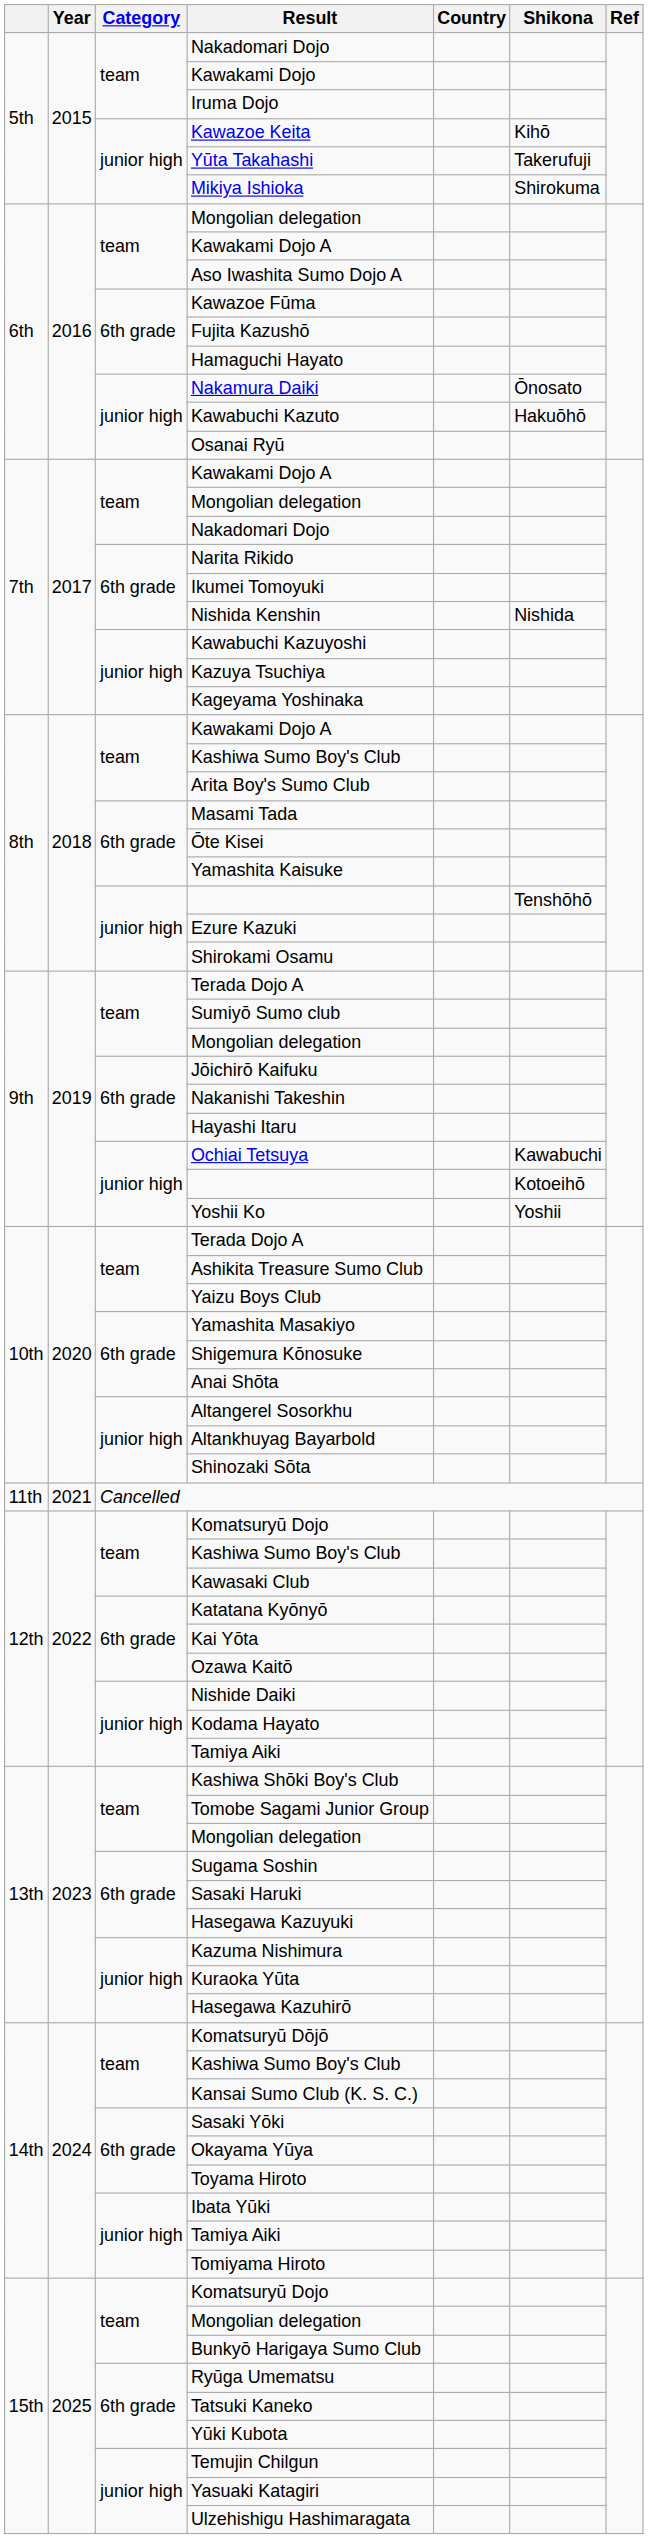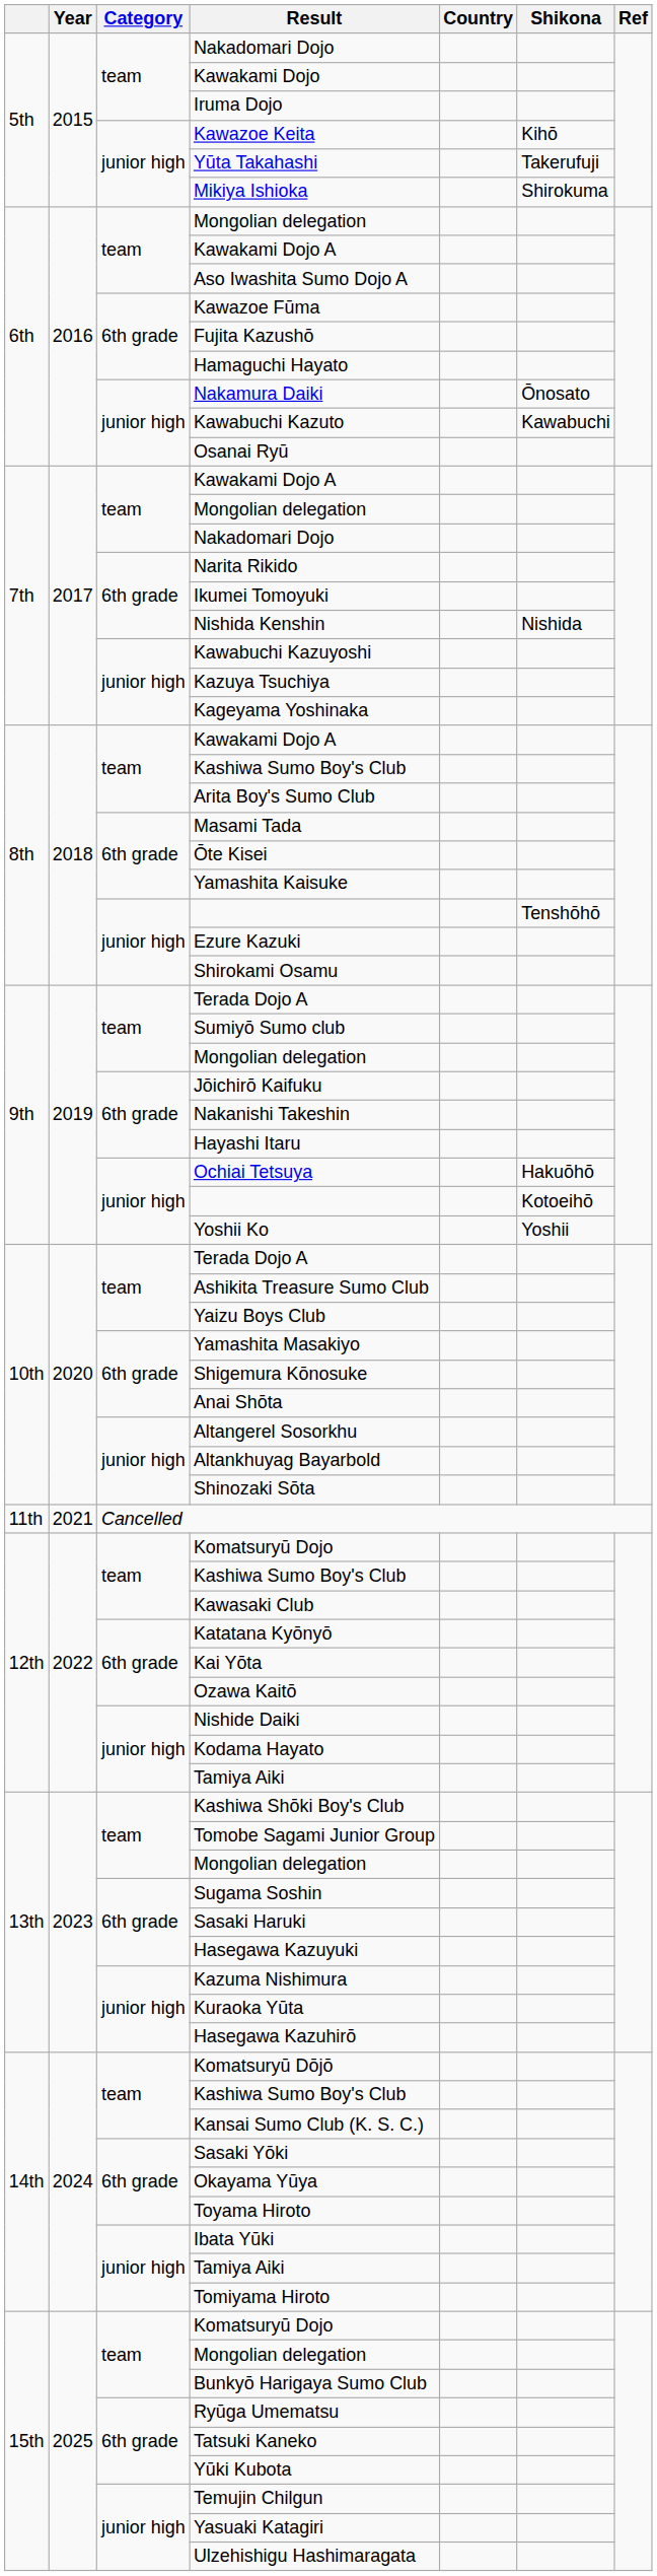 <table class="wikitable">
 <tr>
 <th></th>
 <th>Year</th>
 <th><a href='#'>Category</a></th>
 <th>Result</th>
 <th>Country</th>
 <th>Shikona</th>
 <th>Ref</th>
 </tr>
 <tr>
 <td rowspan="6">5th</td>
 <td rowspan="6">2015</td>
 <td rowspan="3">team</td>
 <td> Nakadomari Dojo</td>
 <td></td>
 <td></td>
 <td rowspan="6"></td>
 </tr>
 <tr>
 <td> Kawakami Dojo</td>
 <td></td>
 <td></td>
 </tr>
 <tr>
 <td> Iruma Dojo</td>
 <td></td>
 <td></td>
 </tr>
 <tr>
 <td rowspan="3">junior high</td>
 <td> <a href='#'>Kawazoe Keita</a></td>
 <td></td>
 <td>Kihō</td>
 </tr>
 <tr>
 <td> <a href='#'>Yūta Takahashi</a></td>
 <td></td>
 <td>Takerufuji</td>
 </tr>
 <tr>
 <td> <a href='#'>Mikiya Ishioka</a></td>
 <td></td>
 <td>Shirokuma</td>
 </tr>
 <tr>
 <td rowspan="9">6th</td>
 <td rowspan="9">2016</td>
 <td rowspan="3">team</td>
 <td> Mongolian delegation</td>
 <td></td>
 <td></td>
 <td rowspan="9"></td>
 </tr>
 <tr>
 <td> Kawakami Dojo A</td>
 <td></td>
 <td></td>
 </tr>
 <tr>
 <td> Aso Iwashita Sumo Dojo A</td>
 <td></td>
 <td></td>
 </tr>
 <tr>
 <td rowspan="3">6th grade</td>
 <td> Kawazoe Fūma</td>
 <td></td>
 <td></td>
 </tr>
 <tr>
 <td> Fujita Kazushō</td>
 <td></td>
 <td></td>
 </tr>
 <tr>
 <td> Hamaguchi Hayato</td>
 <td></td>
 <td></td>
 </tr>
 <tr>
 <td rowspan="3">junior high</td>
 <td> <a href='#'>Nakamura Daiki</a></td>
 <td></td>
 <td>Ōnosato</td>
 </tr>
 <tr>
 <td> Kawabuchi Kazuto</td>
 <td></td>
-<td>Hakuōhō</td>
+<td>Kawabuchi</td>
 </tr>
 <tr>
 <td> Osanai Ryū</td>
 <td></td>
 <td></td>
 </tr>
 <tr>
 <td rowspan="9">7th</td>
 <td rowspan="9">2017</td>
 <td rowspan="3">team</td>
 <td> Kawakami Dojo A</td>
 <td></td>
 <td></td>
 <td rowspan="9"></td>
 </tr>
 <tr>
 <td> Mongolian delegation</td>
 <td></td>
 <td></td>
 </tr>
 <tr>
 <td> Nakadomari Dojo</td>
 <td></td>
 <td></td>
 </tr>
 <tr>
 <td rowspan="3">6th grade</td>
 <td> Narita Rikido</td>
 <td></td>
 <td></td>
 </tr>
 <tr>
 <td> Ikumei Tomoyuki</td>
 <td></td>
 <td></td>
 </tr>
 <tr>
 <td> Nishida Kenshin</td>
 <td></td>
 <td>Nishida</td>
 </tr>
 <tr>
 <td rowspan="3">junior high</td>
 <td> Kawabuchi Kazuyoshi</td>
 <td></td>
 <td></td>
 </tr>
 <tr>
 <td> Kazuya Tsuchiya</td>
 <td></td>
 <td></td>
 </tr>
 <tr>
 <td> Kageyama Yoshinaka</td>
 <td></td>
 <td></td>
 </tr>
 <tr>
 <td rowspan="9">8th</td>
 <td rowspan="9">2018</td>
 <td rowspan="3">team</td>
 <td> Kawakami Dojo A</td>
 <td></td>
 <td></td>
 <td rowspan="9"></td>
 </tr>
 <tr>
 <td> Kashiwa Sumo Boy's Club</td>
 <td></td>
 <td></td>
 </tr>
 <tr>
 <td> Arita Boy's Sumo Club</td>
 <td></td>
 <td></td>
 </tr>
 <tr>
 <td rowspan="3">6th grade</td>
 <td> Masami Tada</td>
 <td></td>
 <td></td>
 </tr>
 <tr>
 <td> Ōte Kisei</td>
 <td></td>
 <td></td>
 </tr>
 <tr>
 <td> Yamashita Kaisuke</td>
 <td></td>
 <td></td>
 </tr>
 <tr>
 <td rowspan="3">junior high</td>
 <td> </td>
 <td></td>
 <td>Tenshōhō</td>
 </tr>
 <tr>
 <td> Ezure Kazuki</td>
 <td></td>
 <td></td>
 </tr>
 <tr>
 <td> Shirokami Osamu</td>
 <td></td>
 <td></td>
 </tr>
 <tr>
 <td rowspan="9">9th</td>
 <td rowspan="9">2019</td>
 <td rowspan="3">team</td>
 <td> Terada Dojo A</td>
 <td></td>
 <td></td>
 <td rowspan="9"></td>
 </tr>
 <tr>
 <td> Sumiyō Sumo club</td>
 <td></td>
 <td></td>
 </tr>
 <tr>
 <td> Mongolian delegation</td>
 <td></td>
 <td></td>
 </tr>
 <tr>
 <td rowspan="3">6th grade</td>
 <td> Jōichirō Kaifuku</td>
 <td></td>
 <td></td>
 </tr>
 <tr>
 <td> Nakanishi Takeshin</td>
 <td></td>
 <td></td>
 </tr>
 <tr>
 <td> Hayashi Itaru</td>
 <td></td>
 <td></td>
 </tr>
 <tr>
 <td rowspan="3">junior high</td>
 <td> <a href='#'>Ochiai Tetsuya</a></td>
 <td></td>
-<td>Kawabuchi</td>
+<td>Hakuōhō</td>
 </tr>
 <tr>
 <td> </td>
 <td></td>
 <td>Kotoeihō</td>
 </tr>
 <tr>
 <td> Yoshii Ko</td>
 <td></td>
 <td>Yoshii</td>
 </tr>
 <tr>
 <td rowspan="9">10th</td>
 <td rowspan="9">2020</td>
 <td rowspan="3">team</td>
 <td> Terada Dojo A</td>
 <td></td>
 <td></td>
 <td rowspan="9"></td>
 </tr>
 <tr>
 <td> Ashikita Treasure Sumo Club</td>
 <td></td>
 <td></td>
 </tr>
 <tr>
 <td> Yaizu Boys Club</td>
 <td></td>
 <td></td>
 </tr>
 <tr>
 <td rowspan="3">6th grade</td>
 <td> Yamashita Masakiyo</td>
 <td></td>
 <td></td>
 </tr>
 <tr>
 <td> Shigemura Kōnosuke</td>
 <td></td>
 <td></td>
 </tr>
 <tr>
 <td> Anai Shōta</td>
 <td></td>
 <td></td>
 </tr>
 <tr>
 <td rowspan="3">junior high</td>
 <td> Altangerel Sosorkhu</td>
 <td></td>
 <td></td>
 </tr>
 <tr>
 <td> Altankhuyag Bayarbold</td>
 <td></td>
 <td></td>
 </tr>
 <tr>
 <td> Shinozaki Sōta</td>
 <td></td>
 <td></td>
 </tr>
 <tr>
 <td>11th</td>
 <td>2021</td>
 <td colspan="5"><em>Cancelled</em></td>
 </tr>
 <tr>
 <td rowspan="9">12th</td>
 <td rowspan="9">2022</td>
 <td rowspan="3">team</td>
 <td> Komatsuryū Dojo</td>
 <td></td>
 <td></td>
 <td rowspan="9"></td>
 </tr>
 <tr>
 <td> Kashiwa Sumo Boy's Club</td>
 <td></td>
 <td></td>
 </tr>
 <tr>
 <td> Kawasaki Club</td>
 <td></td>
 <td></td>
 </tr>
 <tr>
 <td rowspan="3">6th grade</td>
 <td> Katatana Kyōnyō</td>
 <td></td>
 <td></td>
 </tr>
 <tr>
 <td> Kai Yōta</td>
 <td></td>
 <td></td>
 </tr>
 <tr>
 <td> Ozawa Kaitō</td>
 <td></td>
 <td></td>
 </tr>
 <tr>
 <td rowspan="3">junior high</td>
 <td> Nishide Daiki</td>
 <td></td>
 <td></td>
 </tr>
 <tr>
 <td> Kodama Hayato</td>
 <td></td>
 <td></td>
 </tr>
 <tr>
 <td> Tamiya Aiki</td>
 <td></td>
 <td></td>
 </tr>
 <tr>
 <td rowspan="9">13th</td>
 <td rowspan="9">2023</td>
 <td rowspan="3">team</td>
 <td> Kashiwa Shōki Boy's Club</td>
 <td></td>
 <td></td>
 <td rowspan="9"></td>
 </tr>
 <tr>
 <td> Tomobe Sagami Junior Group</td>
 <td></td>
 <td></td>
 </tr>
 <tr>
 <td> Mongolian delegation</td>
 <td></td>
 <td></td>
 </tr>
 <tr>
 <td rowspan="3">6th grade</td>
 <td> Sugama Soshin</td>
 <td></td>
 <td></td>
 </tr>
 <tr>
 <td> Sasaki Haruki</td>
 <td></td>
 <td></td>
 </tr>
 <tr>
 <td> Hasegawa Kazuyuki</td>
 <td></td>
 <td></td>
 </tr>
 <tr>
 <td rowspan="3">junior high</td>
 <td> Kazuma Nishimura</td>
 <td></td>
 <td></td>
 </tr>
 <tr>
 <td> Kuraoka Yūta</td>
 <td></td>
 <td></td>
 </tr>
 <tr>
 <td> Hasegawa Kazuhirō</td>
 <td></td>
 <td></td>
 </tr>
 <tr>
 <td rowspan="9">14th</td>
 <td rowspan="9">2024</td>
 <td rowspan="3">team</td>
 <td> Komatsuryū Dōjō</td>
 <td></td>
 <td></td>
 <td rowspan="9"></td>
 </tr>
 <tr>
 <td> Kashiwa Sumo Boy's Club</td>
 <td></td>
 <td></td>
 </tr>
 <tr>
 <td> Kansai Sumo Club (K. S. C.)</td>
 <td></td>
 <td></td>
 </tr>
 <tr>
 <td rowspan="3">6th grade</td>
 <td> Sasaki Yōki</td>
 <td></td>
 <td></td>
 </tr>
 <tr>
 <td> Okayama Yūya</td>
 <td></td>
 <td></td>
 </tr>
 <tr>
 <td> Toyama Hiroto</td>
 <td></td>
 <td></td>
 </tr>
 <tr>
 <td rowspan="3">junior high</td>
 <td> Ibata Yūki</td>
 <td></td>
 <td></td>
 </tr>
 <tr>
 <td> Tamiya Aiki</td>
 <td></td>
 <td></td>
 </tr>
 <tr>
 <td> Tomiyama Hiroto</td>
 <td></td>
 <td></td>
 </tr>
 <tr>
 <td rowspan="9">15th</td>
 <td rowspan="9">2025</td>
 <td rowspan="3">team</td>
 <td> Komatsuryū Dojo</td>
 <td></td>
 <td></td>
 <td rowspan="9"></td>
 </tr>
 <tr>
 <td> Mongolian delegation</td>
 <td></td>
 <td></td>
 </tr>
 <tr>
 <td> Bunkyō Harigaya Sumo Club</td>
 <td></td>
 <td></td>
 </tr>
 <tr>
 <td rowspan="3">6th grade</td>
 <td> Ryūga Umematsu</td>
 <td></td>
 <td></td>
 </tr>
 <tr>
 <td> Tatsuki Kaneko</td>
 <td></td>
 <td></td>
 </tr>
 <tr>
 <td> Yūki Kubota</td>
 <td></td>
 <td></td>
 </tr>
 <tr>
 <td rowspan="3">junior high</td>
 <td> Temujin Chilgun</td>
 <td></td>
 <td></td>
 </tr>
 <tr>
 <td> Yasuaki Katagiri</td>
 <td></td>
 <td></td>
 </tr>
 <tr>
 <td> Ulzehishigu Hashimaragata</td>
 <td></td>
 <td></td>
 </tr>
 </table>
